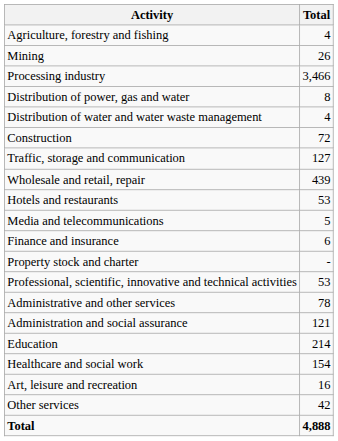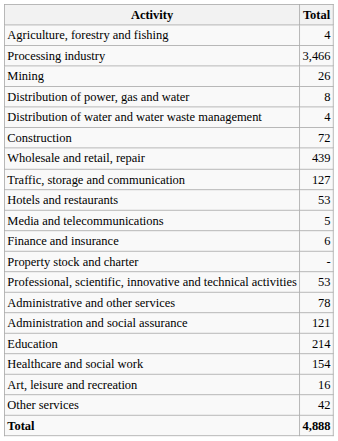 <table class="wikitable sortable" style="font-size:95%;">
 <tr>
 <th>Activity</th>
 <th>Total</th>
 </tr>
 <tr>
 <td>Agriculture, forestry and fishing</td>
 <td align="right">4</td>
 </tr>
 <tr>
+<td>Processing industry</td>
+<td align="right">3,466</td>
+</tr>
+<tr>
 <td>Mining</td>
 <td align="right">26</td>
-</tr>
-<tr>
-<td>Processing industry</td>
-<td align="right">3,466</td>
 </tr>
 <tr>
 <td>Distribution of power, gas and water</td>
 <td align="right">8</td>
 </tr>
 <tr>
 <td>Distribution of water and water waste management</td>
 <td align="right">4</td>
 </tr>
 <tr>
 <td>Construction</td>
 <td align="right">72</td>
 </tr>
 <tr>
+<td>Wholesale and retail, repair</td>
+<td align="right">439</td>
+</tr>
+<tr>
 <td>Traffic, storage and communication</td>
 <td align="right">127</td>
-</tr>
-<tr>
-<td>Wholesale and retail, repair</td>
-<td align="right">439</td>
 </tr>
 <tr>
 <td>Hotels and restaurants</td>
 <td align="right">53</td>
 </tr>
 <tr>
 <td>Media and telecommunications</td>
 <td align="right">5</td>
 </tr>
 <tr>
 <td>Finance and insurance</td>
 <td align="right">6</td>
 </tr>
 <tr>
 <td>Property stock and charter</td>
 <td align="right">-</td>
 </tr>
 <tr>
 <td>Professional, scientific, innovative and technical activities</td>
 <td align="right">53</td>
 </tr>
 <tr>
 <td>Administrative and other services</td>
 <td align="right">78</td>
 </tr>
 <tr>
 <td>Administration and social assurance</td>
 <td align="right">121</td>
 </tr>
 <tr>
 <td>Education</td>
 <td align="right">214</td>
 </tr>
 <tr>
 <td>Healthcare and social work</td>
 <td align="right">154</td>
 </tr>
 <tr>
 <td>Art, leisure and recreation</td>
 <td align="right">16</td>
 </tr>
 <tr>
 <td>Other services</td>
 <td align="right">42</td>
 </tr>
 <tr class="sortbottom">
 <td><strong>Total</strong></td>
 <td align="right"><strong>4,888</strong></td>
 </tr>
 </table>
